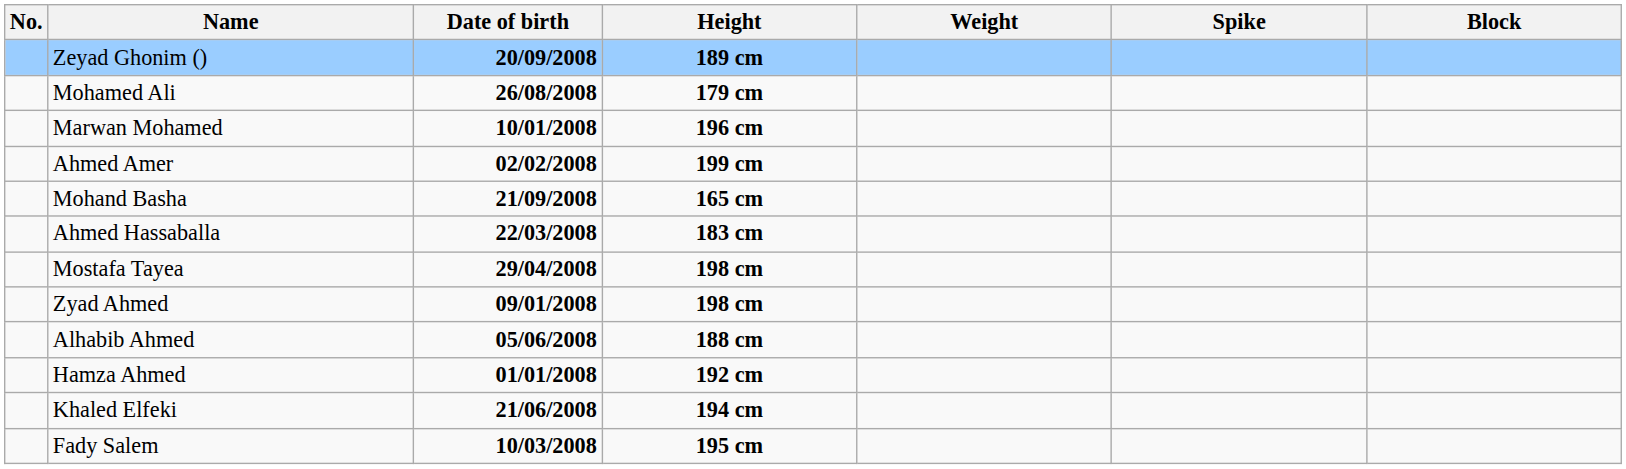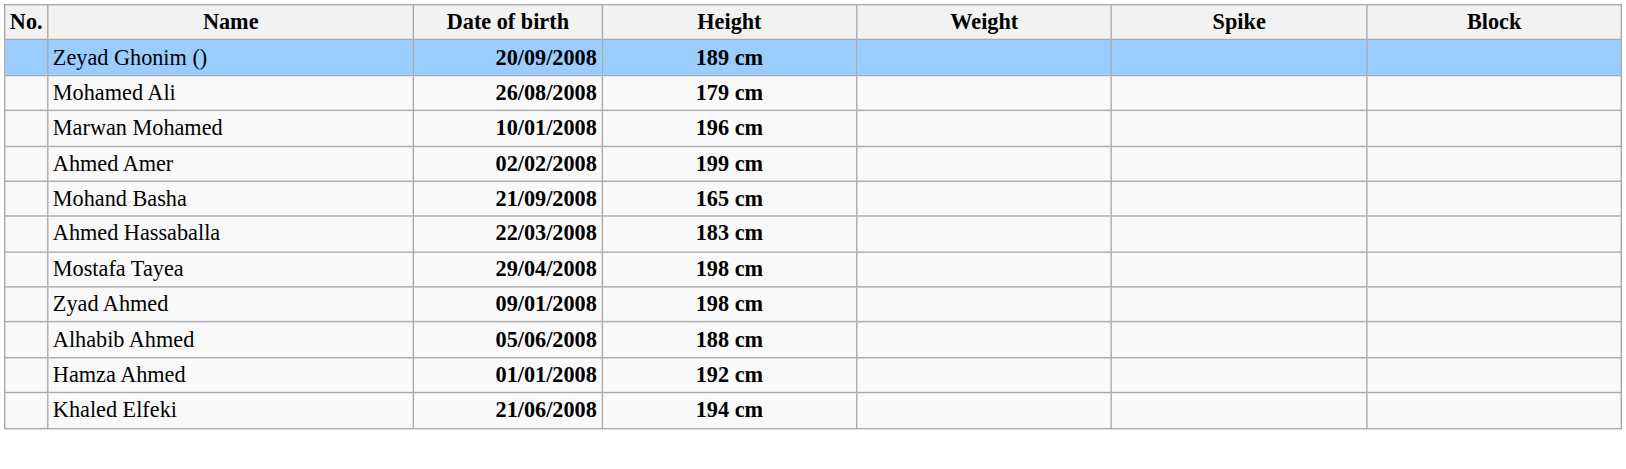 <table class="wikitable sortable" style="text-align:center;">
 <tr>
 <th>No.</th>
 <th style="width:16em">Name</th>
 <th style="width:8em">Date of birth</th>
 <th style="width:11em">Height</th>
 <th style="width:11em">Weight</th>
 <th style="width:11em">Spike</th>
 <th style="width:11em">Block</th>
 </tr>
 <tr bgcolor=#9acdff>
 <td></td>
 <td align=left>Zeyad Ghonim ()</td>
 <td align="right"><strong>20/09/2008</strong></td>
 <td><strong>189 cm</strong></td>
 <td></td>
 <td></td>
 <td></td>
 </tr>
 <tr>
 <td></td>
 <td align=left>Mohamed Ali</td>
 <td align="right"><strong>26/08/2008</strong></td>
 <td><strong>179 cm</strong></td>
 <td></td>
 <td></td>
 <td></td>
 </tr>
 <tr>
 <td></td>
 <td align=left>Marwan Mohamed</td>
 <td align="right"><strong>10/01/2008</strong></td>
 <td><strong>196 cm</strong></td>
 <td></td>
 <td></td>
 <td></td>
 </tr>
 <tr>
 <td></td>
 <td align=left>Ahmed Amer</td>
 <td align="right"><strong>02/02/2008</strong></td>
 <td><strong>199 cm</strong></td>
 <td></td>
 <td></td>
 <td></td>
 </tr>
 <tr>
 <td></td>
 <td align=left>Mohand Basha</td>
 <td align="right"><strong>21/09/2008</strong></td>
 <td><strong>165 cm</strong></td>
 <td></td>
 <td></td>
 <td></td>
 </tr>
 <tr>
 <td></td>
 <td align=left>Ahmed Hassaballa</td>
 <td align="right"><strong>22/03/2008</strong></td>
 <td><strong>183 cm</strong></td>
 <td></td>
 <td></td>
 <td></td>
 </tr>
 <tr>
 <td></td>
 <td align=left>Mostafa Tayea</td>
 <td align="right"><strong>29/04/2008</strong></td>
 <td><strong>198 cm</strong></td>
 <td></td>
 <td></td>
 <td></td>
 </tr>
 <tr>
 <td></td>
 <td align=left>Zyad Ahmed</td>
 <td align="right"><strong>09/01/2008</strong></td>
 <td><strong>198 cm</strong></td>
 <td></td>
 <td></td>
 <td></td>
 </tr>
 <tr>
 <td></td>
 <td align=left>Alhabib Ahmed</td>
 <td align="right"><strong>05/06/2008</strong></td>
 <td><strong>188 cm</strong></td>
 <td></td>
 <td></td>
 <td></td>
 </tr>
 <tr>
 <td></td>
 <td align=left>Hamza Ahmed</td>
 <td align="right"><strong>01/01/2008</strong></td>
 <td><strong>192 cm</strong></td>
 <td></td>
 <td></td>
 <td></td>
 </tr>
 <tr>
 <td></td>
 <td align=left>Khaled Elfeki</td>
 <td align="right"><strong>21/06/2008</strong></td>
 <td><strong>194 cm</strong></td>
 <td></td>
 <td></td>
 <td></td>
 </tr>
-<tr>
-<td></td>
-<td align=left>Fady Salem</td>
-<td align="right"><strong>10/03/2008</strong></td>
-<td><strong>195 cm</strong></td>
-<td></td>
-<td></td>
-<td></td>
-</tr>
 </table>
